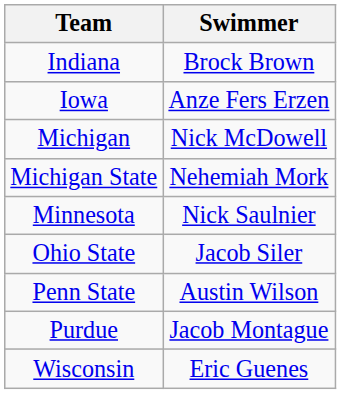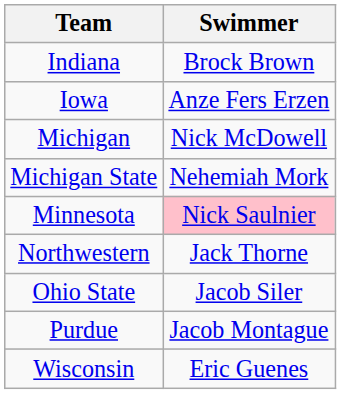 <table class="wikitable sortable" style="text-align:center">
 <tr>
 <th>Team</th>
 <th>Swimmer</th>
 </tr>
 <tr>
 <td><a href='#'>Indiana</a></td>
 <td><a href='#'>Brock Brown</a></td>
 </tr>
 <tr>
 <td><a href='#'>Iowa</a></td>
 <td><a href='#'>Anze Fers Erzen</a></td>
 </tr>
 <tr>
 <td><a href='#'>Michigan</a></td>
 <td><a href='#'>Nick McDowell</a></td>
 </tr>
 <tr>
 <td><a href='#'>Michigan State</a></td>
 <td><a href='#'>Nehemiah Mork</a></td>
 </tr>
 <tr>
 <td><a href='#'>Minnesota</a></td>
-<td><a href='#'>Nick Saulnier</a></td>
+<td style="background: pink;"><a href='#'>Nick Saulnier</a></td>
+</tr>
+<tr>
+<td><a href='#'>Northwestern</a></td>
+<td><a href='#'>Jack Thorne</a></td>
 </tr>
 <tr>
 <td><a href='#'>Ohio State</a></td>
 <td><a href='#'>Jacob Siler</a></td>
-</tr>
-<tr>
-<td><a href='#'>Penn State</a></td>
-<td><a href='#'>Austin Wilson</a></td>
 </tr>
 <tr>
 <td><a href='#'>Purdue</a></td>
 <td><a href='#'>Jacob Montague</a></td>
 </tr>
 <tr>
 <td><a href='#'>Wisconsin</a></td>
 <td><a href='#'>Eric Guenes</a></td>
 </tr>
 </table>
